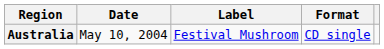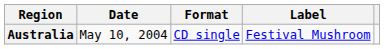 <table class="wikitable plainrowheaders">
 <tr>
 <th scope="col">Region</th>
 <th scope="col">Date</th>
+<th scope="col">Format</th>
 <th scope="col">Label</th>
-<th scope="col">Format</th>
 <th scope="col"></th>
 </tr>
 <tr>
 <th scope="row">Australia</th>
 <td>May 10, 2004</td>
+<td><a href='#'>CD single</a></td>
 <td><a href='#'>Festival Mushroom</a></td>
-<td><a href='#'>CD single</a></td>
 <td></td>
 </tr>
 </table>
